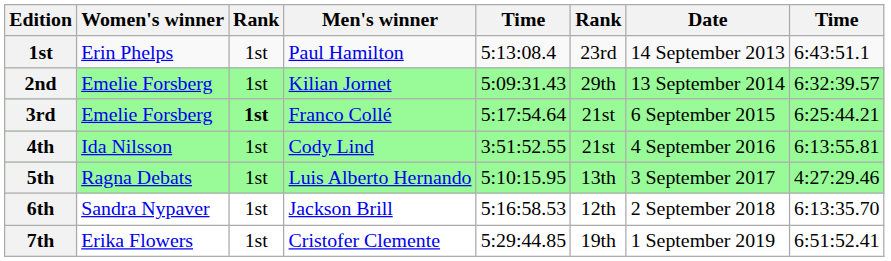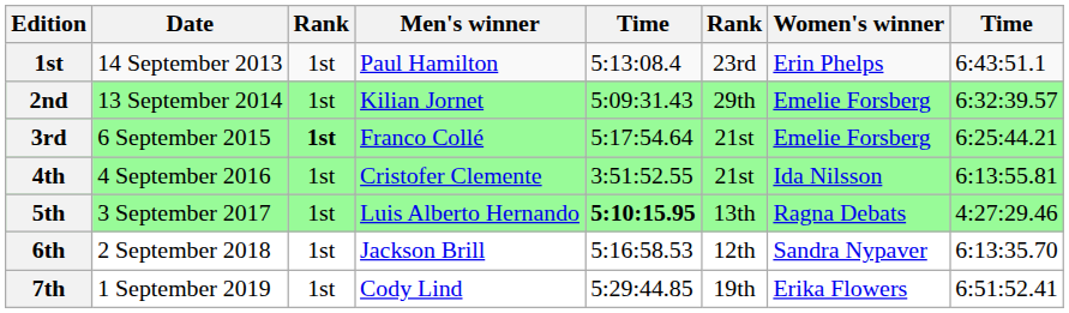 <table class="wikitable" width=  style="font-size:90%; text-align:left;">
 <tr>
 <th>Edition</th>
-<th>Women's winner</th>
+<th>Date</th>
 <th>Rank</th>
 <th>Men's winner</th>
 <th>Time</th>
 <th>Rank</th>
-<th>Date</th>
+<th>Women's winner</th>
 <th>Time</th>
 </tr>
 <tr>
 <th>1st</th>
-<td> <a href='#'>Erin Phelps</a></td>
+<td>14 September 2013</td>
 <td align=center>1st</td>
 <td> <a href='#'>Paul Hamilton</a></td>
 <td>5:13:08.4</td>
 <td align=center>23rd</td>
-<td>14 September 2013</td>
+<td> <a href='#'>Erin Phelps</a></td>
 <td>6:43:51.1</td>
 </tr>
 <tr bgcolor=PaleGreen>
 <th>2nd</th>
-<td> <a href='#'>Emelie Forsberg</a></td>
+<td>13 September 2014</td>
 <td align=center>1st</td>
 <td> <a href='#'>Kilian Jornet</a></td>
 <td>5:09:31.43</td>
 <td align=center>29th</td>
-<td>13 September 2014</td>
+<td> <a href='#'>Emelie Forsberg</a></td>
 <td>6:32:39.57</td>
 </tr>
 <tr bgcolor=PaleGreen>
 <th>3rd</th>
-<td> <a href='#'>Emelie Forsberg</a></td>
+<td>6 September 2015</td>
 <td align=center><strong>1st</strong></td>
 <td> <a href='#'>Franco Collé</a></td>
 <td>5:17:54.64</td>
 <td align=center>21st</td>
-<td>6 September 2015</td>
+<td> <a href='#'>Emelie Forsberg</a></td>
 <td>6:25:44.21</td>
 </tr>
 <tr bgcolor=PaleGreen>
 <th>4th</th>
-<td> <a href='#'>Ida Nilsson</a></td>
+<td>4 September 2016</td>
 <td align=center>1st</td>
-<td> <a href='#'>Cody Lind</a></td>
+<td> <a href='#'>Cristofer Clemente</a></td>
 <td>3:51:52.55</td>
 <td align=center>21st</td>
-<td>4 September 2016</td>
+<td> <a href='#'>Ida Nilsson</a></td>
 <td>6:13:55.81</td>
 </tr>
 <tr bgcolor=PaleGreen>
 <th>5th</th>
-<td> <a href='#'>Ragna Debats</a></td>
+<td>3 September 2017</td>
 <td align=center>1st</td>
 <td> <a href='#'>Luis Alberto Hernando</a></td>
-<td>5:10:15.95</td>
+<td><strong>5:10:15.95</strong></td>
 <td align=center>13th</td>
-<td>3 September 2017</td>
+<td> <a href='#'>Ragna Debats</a></td>
 <td>4:27:29.46</td>
 </tr>
 <tr bgcolor=white>
 <th>6th</th>
-<td> <a href='#'>Sandra Nypaver</a></td>
+<td>2 September 2018</td>
 <td align=center>1st</td>
 <td> <a href='#'>Jackson Brill</a></td>
 <td>5:16:58.53</td>
 <td align=center>12th</td>
-<td>2 September 2018</td>
+<td> <a href='#'>Sandra Nypaver</a></td>
 <td>6:13:35.70</td>
 </tr>
 <tr bgcolor=white>
 <th>7th</th>
-<td> <a href='#'>Erika Flowers</a></td>
+<td>1 September 2019</td>
 <td align=center>1st</td>
-<td> <a href='#'>Cristofer Clemente</a></td>
+<td> <a href='#'>Cody Lind</a></td>
 <td>5:29:44.85</td>
 <td align=center>19th</td>
-<td>1 September 2019</td>
+<td> <a href='#'>Erika Flowers</a></td>
 <td>6:51:52.41</td>
 </tr>
 </table>
